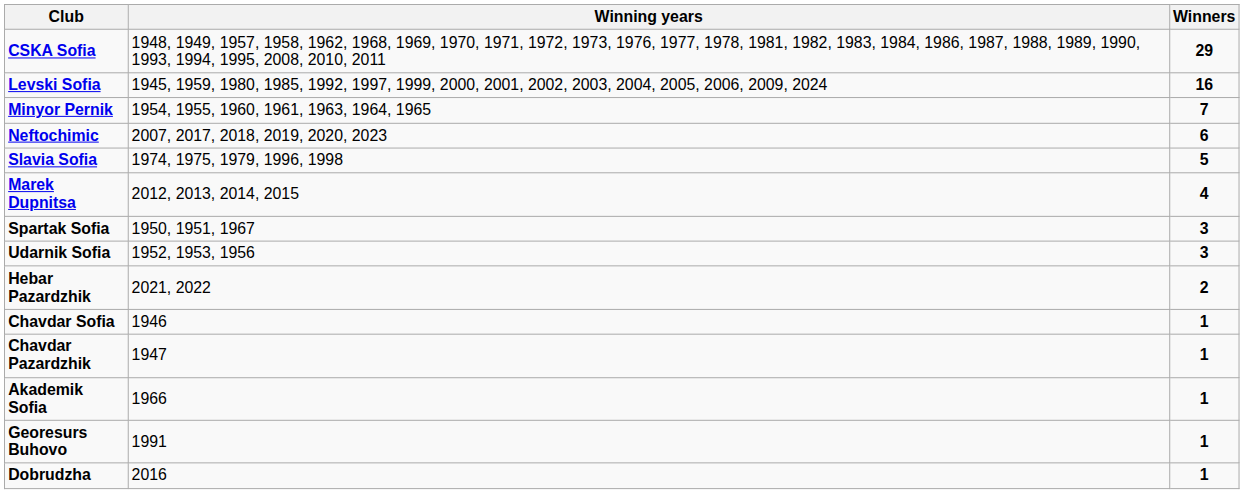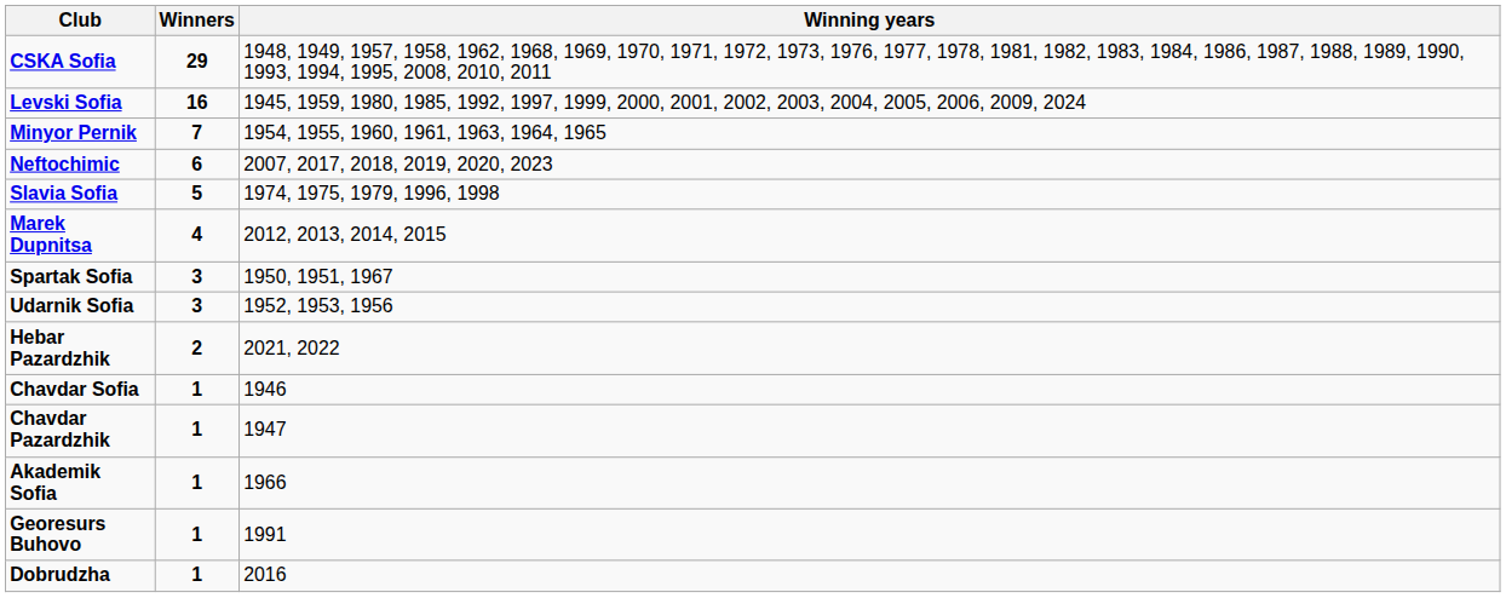 <table class="wikitable">
 <tr>
 <th style="width:10%;">Club</th>
+<th>Winners</th>
 <th>Winning years</th>
-<th>Winners</th>
 </tr>
 <tr>
 <td><strong><a href='#'>CSKA Sofia</a></strong></td>
+<td align=center><strong>29</strong></td>
 <td>1948, 1949, 1957, 1958, 1962, 1968, 1969, 1970, 1971, 1972, 1973, 1976, 1977, 1978, 1981, 1982, 1983, 1984, 1986, 1987, 1988, 1989, 1990, 1993, 1994, 1995, 2008, 2010, 2011</td>
-<td align=center><strong>29</strong></td>
 </tr>
 <tr>
 <td><strong><a href='#'>Levski Sofia</a></strong></td>
+<td align=center><strong>16</strong></td>
 <td>1945, 1959, 1980, 1985, 1992, 1997, 1999, 2000, 2001, 2002, 2003, 2004, 2005, 2006, 2009, 2024</td>
-<td align=center><strong>16</strong></td>
 </tr>
 <tr>
 <td><strong><a href='#'>Minyor Pernik</a></strong></td>
+<td align=center><strong>7</strong></td>
 <td>1954, 1955, 1960, 1961, 1963, 1964, 1965</td>
-<td align=center><strong>7</strong></td>
 </tr>
 <tr>
 <td><strong><a href='#'>Neftochimic</a></strong></td>
+<td align=center><strong>6</strong></td>
 <td>2007, 2017, 2018, 2019, 2020, 2023</td>
-<td align=center><strong>6</strong></td>
 </tr>
 <tr>
 <td><strong><a href='#'>Slavia Sofia</a></strong></td>
+<td align=center><strong>5</strong></td>
 <td>1974, 1975, 1979, 1996, 1998</td>
-<td align=center><strong>5</strong></td>
 </tr>
 <tr>
 <td><strong><a href='#'>Marek Dupnitsa</a></strong></td>
+<td align=center><strong>4</strong></td>
 <td>2012, 2013, 2014, 2015</td>
-<td align=center><strong>4</strong></td>
 </tr>
 <tr>
 <td><strong>Spartak Sofia</strong></td>
+<td align=center><strong>3</strong></td>
 <td>1950, 1951, 1967</td>
-<td align=center><strong>3</strong></td>
 </tr>
 <tr>
 <td><strong>Udarnik Sofia</strong></td>
+<td align=center><strong>3</strong></td>
 <td>1952, 1953, 1956</td>
-<td align=center><strong>3</strong></td>
 </tr>
 <tr>
 <td><strong>Hebar Pazardzhik</strong></td>
+<td align=center><strong>2</strong></td>
 <td>2021, 2022</td>
-<td align=center><strong>2</strong></td>
 </tr>
 <tr>
 <td><strong>Chavdar Sofia</strong></td>
+<td align=center><strong>1</strong></td>
 <td>1946</td>
-<td align=center><strong>1</strong></td>
 </tr>
 <tr>
 <td><strong>Chavdar Pazardzhik</strong></td>
+<td align=center><strong>1</strong></td>
 <td>1947</td>
-<td align=center><strong>1</strong></td>
 </tr>
 <tr>
 <td><strong>Akademik Sofia</strong></td>
+<td align=center><strong>1</strong></td>
 <td>1966</td>
-<td align=center><strong>1</strong></td>
 </tr>
 <tr>
 <td><strong>Georesurs Buhovo</strong></td>
+<td align=center><strong>1</strong></td>
 <td>1991</td>
-<td align=center><strong>1</strong></td>
 </tr>
 <tr>
 <td><strong>Dobrudzha</strong></td>
+<td align=center><strong>1</strong></td>
 <td>2016</td>
-<td align=center><strong>1</strong></td>
 </tr>
 </table>
